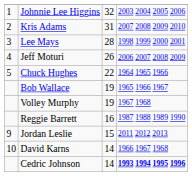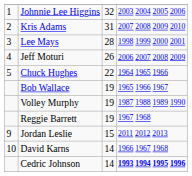 <table class="wikitable">
 <tr>
 </tr>
 <tr>
 <td>1</td>
 <td><a href='#'>Johnnie Lee Higgins</a></td>
 <td>32</td>
 <td style="font-size:80%;"><a href='#'>2003</a> <a href='#'>2004</a> <a href='#'>2005</a> <a href='#'>2006</a></td>
 </tr>
 <tr>
 <td>2</td>
 <td><a href='#'>Kris Adams</a></td>
 <td>31</td>
 <td style="font-size:80%;"><a href='#'>2007</a> <a href='#'>2008</a> <a href='#'>2009</a> <a href='#'>2010</a></td>
 </tr>
 <tr>
 <td>3</td>
 <td><a href='#'>Lee Mays</a></td>
 <td>28</td>
 <td style="font-size:80%;"><a href='#'>1998</a> <a href='#'>1999</a> <a href='#'>2000</a> <a href='#'>2001</a></td>
 </tr>
 <tr>
 <td>4</td>
 <td>Jeff Moturi</td>
 <td>26</td>
 <td style="font-size:80%;"><a href='#'>2006</a> <a href='#'>2007</a> <a href='#'>2008</a> <a href='#'>2009</a></td>
 </tr>
 <tr>
 <td>5</td>
 <td><a href='#'>Chuck Hughes</a></td>
 <td>22</td>
 <td style="font-size:80%;"><a href='#'>1964</a> <a href='#'>1965</a> <a href='#'>1966</a></td>
 </tr>
 <tr>
 <td></td>
 <td><a href='#'>Bob Wallace</a></td>
 <td>19</td>
 <td style="font-size:80%;"><a href='#'>1965</a> <a href='#'>1966</a> <a href='#'>1967</a></td>
 </tr>
 <tr>
 <td></td>
 <td>Volley Murphy</td>
 <td>19</td>
-<td style="font-size:80%;"><a href='#'>1967</a> <a href='#'>1968</a></td>
+<td style="font-size:80%;"><a href='#'>1987</a> <a href='#'>1988</a> <a href='#'>1989</a> <a href='#'>1990</a></td>
 </tr>
 <tr>
 <td></td>
 <td>Reggie Barrett</td>
-<td>16</td>
-<td style="font-size:80%;"><a href='#'>1987</a> <a href='#'>1988</a> <a href='#'>1989</a> <a href='#'>1990</a></td>
+<td>19</td>
+<td style="font-size:80%;"><a href='#'>1967</a> <a href='#'>1968</a></td>
 </tr>
 <tr>
 <td>9</td>
 <td>Jordan Leslie</td>
 <td>15</td>
 <td style="font-size:80%;"><a href='#'>2011</a> <a href='#'>2012</a> <a href='#'>2013</a></td>
 </tr>
 <tr>
 <td>10</td>
 <td>David Karns</td>
 <td>14</td>
 <td style="font-size:80%;"><a href='#'>1966</a> <a href='#'>1967</a> <a href='#'>1968</a></td>
 </tr>
 <tr>
 <td></td>
 <td>Cedric Johnson</td>
 <td>14</td>
 <td style="font-size:80%;"><strong><a href='#'>1993</a> <a href='#'>1994</a> <a href='#'>1995</a> <a href='#'>1996</a></strong></td>
 </tr>
 </table>
